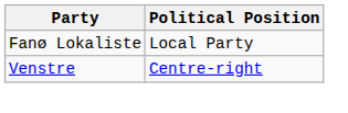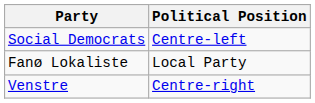 <table class="wikitable mw-collapsible mw-collapsed">
 <tr>
 <th>Party</th>
 <th>Political Position</th>
+</tr>
+<tr>
+<td><a href='#'>Social Democrats</a></td>
+<td><a href='#'>Centre-left</a></td>
 </tr>
 <tr>
 <td>Fanø Lokaliste</td>
 <td>Local Party</td>
 </tr>
 <tr>
 <td><a href='#'>Venstre</a></td>
 <td><a href='#'>Centre-right</a></td>
 </tr>
 </table>
